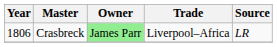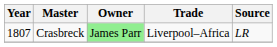 <table class=" wikitable">
 <tr>
 <th>Year</th>
 <th>Master</th>
 <th>Owner</th>
 <th>Trade</th>
 <th>Source</th>
 </tr>
 <tr>
-<td>1806</td>
+<td>1807</td>
 <td>Crasbreck</td>
 <td style="background: lightgreen;">James Parr</td>
 <td>Liverpool–Africa</td>
 <td><em>LR</em></td>
 </tr>
 <tr>
 </tr>
 </table>
